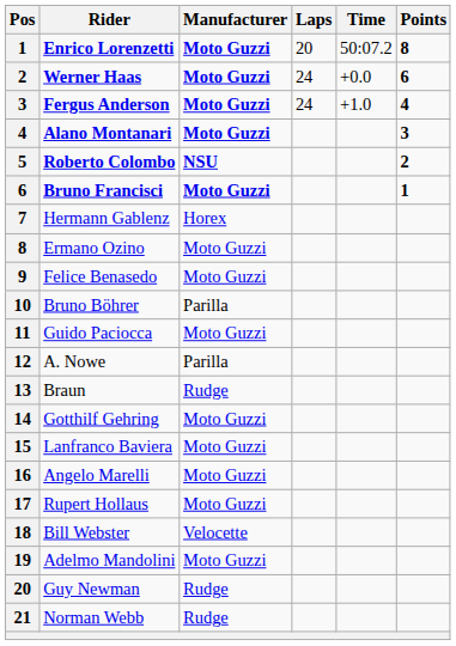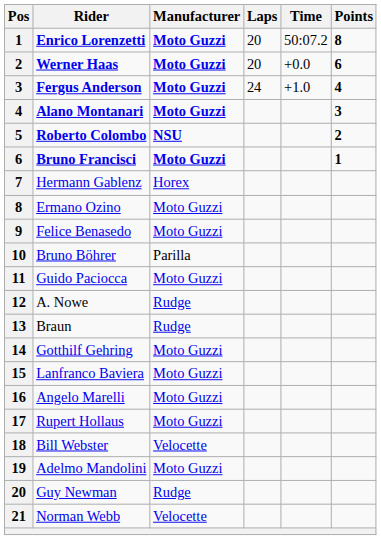 <table class="wikitable" style="font-size: 95%;">
 <tr>
 <th>Pos</th>
 <th>Rider</th>
 <th>Manufacturer</th>
 <th>Laps</th>
 <th>Time</th>
 <th>Points</th>
 </tr>
 <tr>
 <th>1</th>
 <td> <strong><a href='#'>Enrico Lorenzetti</a></strong></td>
 <td><strong><a href='#'>Moto Guzzi</a></strong></td>
 <td>20</td>
 <td>50:07.2</td>
 <td><strong>8</strong></td>
 </tr>
 <tr>
 <th>2</th>
 <td> <strong><a href='#'>Werner Haas</a></strong></td>
 <td><strong><a href='#'>Moto Guzzi</a></strong></td>
-<td>24</td>
+<td>20</td>
 <td>+0.0</td>
 <td><strong>6</strong></td>
 </tr>
 <tr>
 <th>3</th>
 <td> <strong><a href='#'>Fergus Anderson</a></strong></td>
 <td><strong><a href='#'>Moto Guzzi</a></strong></td>
 <td>24</td>
 <td>+1.0</td>
 <td><strong>4</strong></td>
 </tr>
 <tr>
 <th>4</th>
 <td> <strong><a href='#'>Alano Montanari</a></strong></td>
 <td><strong><a href='#'>Moto Guzzi</a></strong></td>
 <td></td>
 <td></td>
 <td><strong>3</strong></td>
 </tr>
 <tr>
 <th>5</th>
 <td> <strong><a href='#'>Roberto Colombo</a></strong></td>
 <td><strong><a href='#'>NSU</a></strong></td>
 <td></td>
 <td></td>
 <td><strong>2</strong></td>
 </tr>
 <tr>
 <th>6</th>
 <td> <strong><a href='#'>Bruno Francisci</a></strong></td>
 <td><strong><a href='#'>Moto Guzzi</a></strong></td>
 <td></td>
 <td></td>
 <td><strong>1</strong></td>
 </tr>
 <tr>
 <th>7</th>
 <td> <a href='#'>Hermann Gablenz</a></td>
 <td><a href='#'>Horex</a></td>
 <td></td>
 <td></td>
 <td></td>
 </tr>
 <tr>
 <th>8</th>
 <td> <a href='#'>Ermano Ozino</a></td>
 <td><a href='#'>Moto Guzzi</a></td>
 <td></td>
 <td></td>
 <td></td>
 </tr>
 <tr>
 <th>9</th>
 <td> <a href='#'>Felice Benasedo</a></td>
 <td><a href='#'>Moto Guzzi</a></td>
 <td></td>
 <td></td>
 <td></td>
 </tr>
 <tr>
 <th>10</th>
 <td> <a href='#'>Bruno Böhrer</a></td>
 <td>Parilla</td>
 <td></td>
 <td></td>
 <td></td>
 </tr>
 <tr>
 <th>11</th>
 <td> <a href='#'>Guido Paciocca</a></td>
 <td><a href='#'>Moto Guzzi</a></td>
 <td></td>
 <td></td>
 <td></td>
 </tr>
 <tr>
 <th>12</th>
 <td> A. Nowe</td>
-<td>Parilla</td>
+<td><a href='#'>Rudge</a></td>
 <td></td>
 <td></td>
 <td></td>
 </tr>
 <tr>
 <th>13</th>
 <td> Braun</td>
 <td><a href='#'>Rudge</a></td>
 <td></td>
 <td></td>
 <td></td>
 </tr>
 <tr>
 <th>14</th>
 <td> <a href='#'>Gotthilf Gehring</a></td>
 <td><a href='#'>Moto Guzzi</a></td>
 <td></td>
 <td></td>
 <td></td>
 </tr>
 <tr>
 <th>15</th>
 <td> <a href='#'>Lanfranco Baviera</a></td>
 <td><a href='#'>Moto Guzzi</a></td>
 <td></td>
 <td></td>
 <td></td>
 </tr>
 <tr>
 <th>16</th>
 <td> <a href='#'>Angelo Marelli</a></td>
 <td><a href='#'>Moto Guzzi</a></td>
 <td></td>
 <td></td>
 <td></td>
 </tr>
 <tr>
 <th>17</th>
 <td> <a href='#'>Rupert Hollaus</a></td>
 <td><a href='#'>Moto Guzzi</a></td>
 <td></td>
 <td></td>
 <td></td>
 </tr>
 <tr>
 <th>18</th>
 <td> <a href='#'>Bill Webster</a></td>
 <td><a href='#'>Velocette</a></td>
 <td></td>
 <td></td>
 <td></td>
 </tr>
 <tr>
 <th>19</th>
 <td> <a href='#'>Adelmo Mandolini</a></td>
 <td><a href='#'>Moto Guzzi</a></td>
 <td></td>
 <td></td>
 <td></td>
 </tr>
 <tr>
 <th>20</th>
 <td> <a href='#'>Guy Newman</a></td>
 <td><a href='#'>Rudge</a></td>
 <td></td>
 <td></td>
 <td></td>
 </tr>
 <tr>
 <th>21</th>
 <td> <a href='#'>Norman Webb</a></td>
-<td><a href='#'>Rudge</a></td>
+<td><a href='#'>Velocette</a></td>
 <td></td>
 <td></td>
 <td></td>
 </tr>
 <tr>
 <th colspan=6></th>
 </tr>
 </table>
